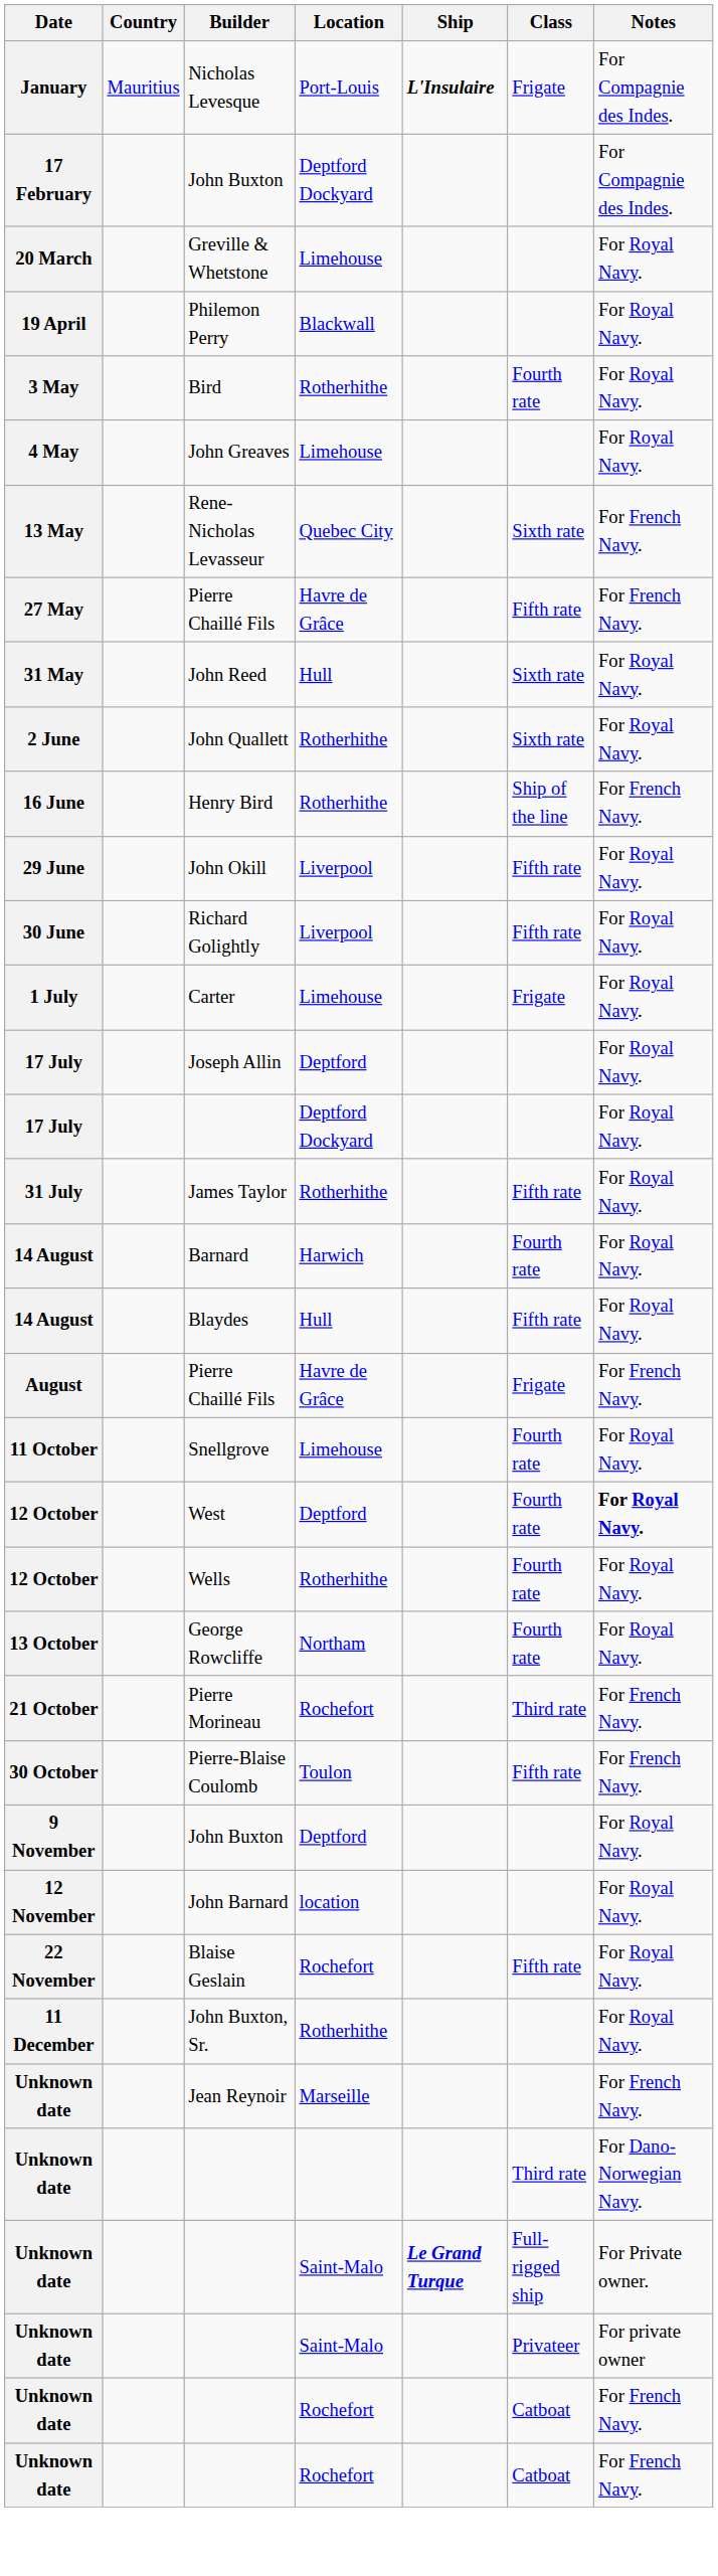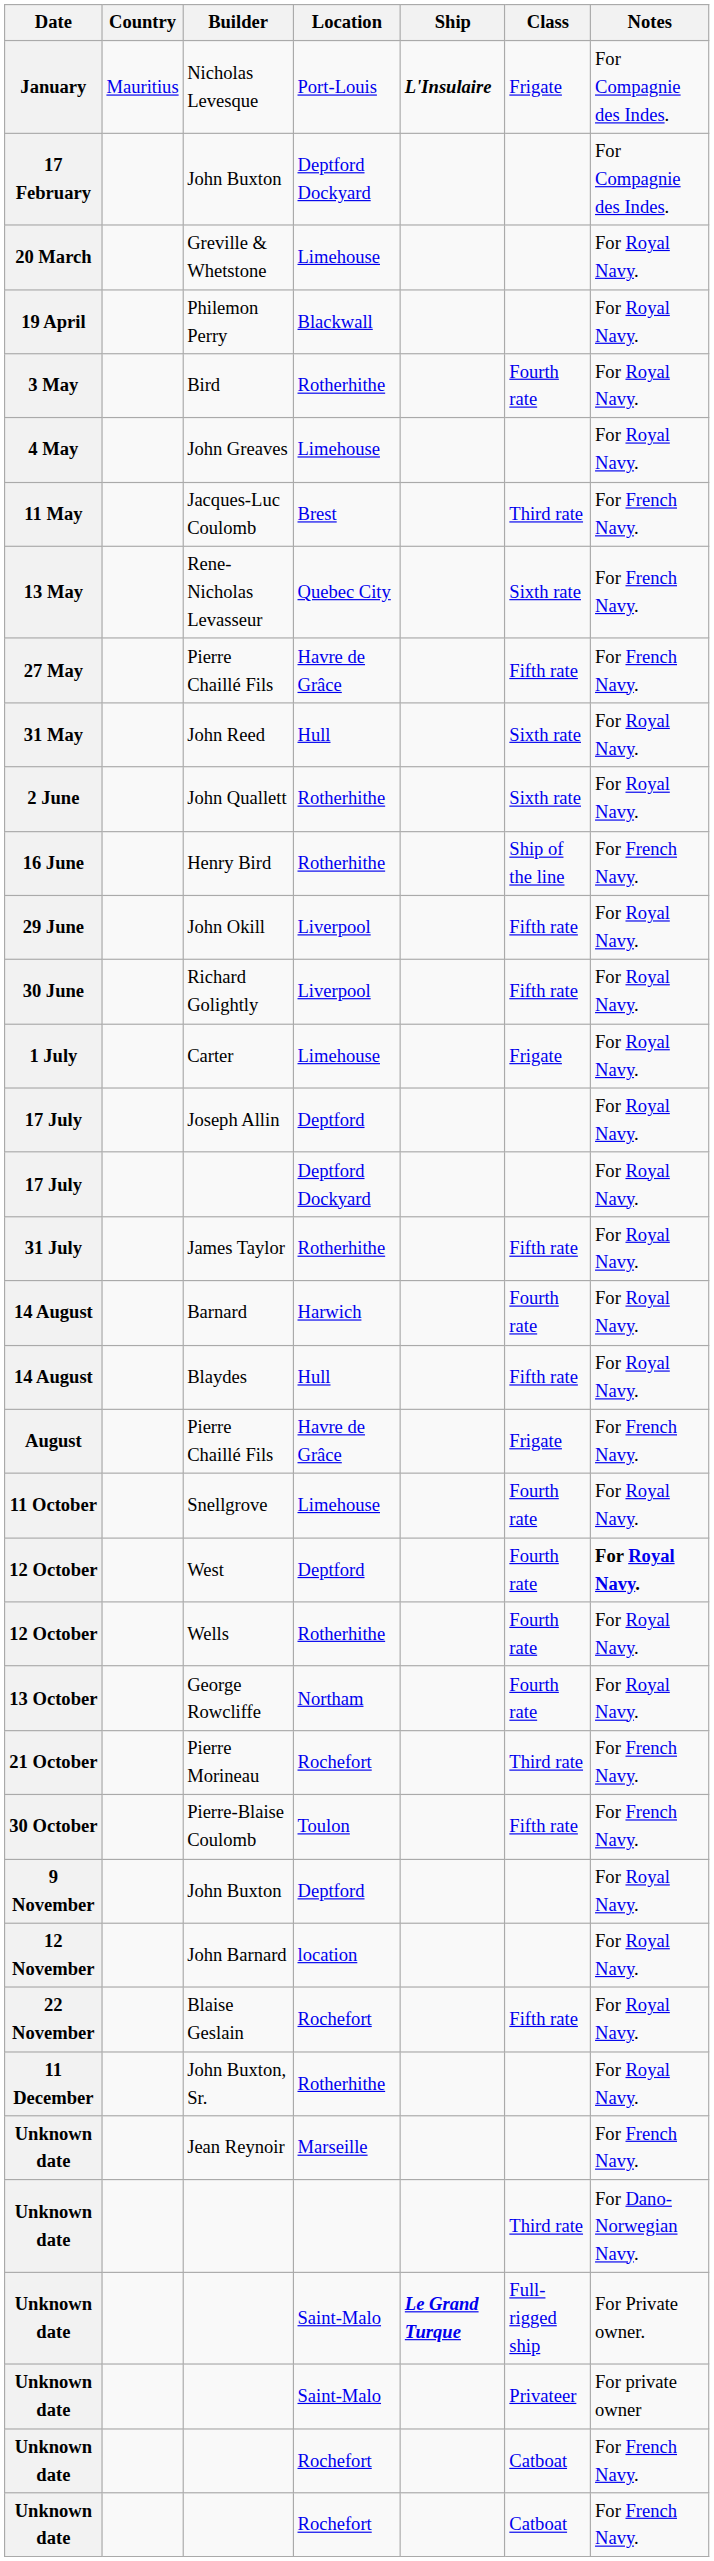 <table class="wikitable sortable" style="font-size:1.00em; line-height:1.5em;">
 <tr>
 <th>Date</th>
 <th>Country</th>
 <th>Builder</th>
 <th>Location</th>
 <th>Ship</th>
 <th>Class</th>
 <th>Notes</th>
 </tr>
 <tr ---->
 <th>January</th>
 <td> <a href='#'>Mauritius</a></td>
 <td>Nicholas Levesque</td>
 <td><a href='#'>Port-Louis</a></td>
 <td><strong><em>L'Insulaire</em></strong></td>
 <td><a href='#'>Frigate</a></td>
 <td>For <a href='#'>Compagnie des Indes</a>.</td>
 </tr>
 <tr ---->
 <th>17 February</th>
 <td></td>
 <td>John Buxton</td>
 <td><a href='#'>Deptford Dockyard</a></td>
 <td><strong></strong></td>
 <td></td>
 <td>For <a href='#'>Compagnie des Indes</a>.</td>
 </tr>
 <tr ---->
 <th>20 March</th>
 <td></td>
 <td>Greville & Whetstone</td>
 <td><a href='#'>Limehouse</a></td>
 <td><strong></strong></td>
 <td></td>
 <td>For <a href='#'>Royal Navy</a>.</td>
 </tr>
 <tr ---->
 <th>19 April</th>
 <td></td>
 <td>Philemon Perry</td>
 <td><a href='#'>Blackwall</a></td>
 <td><strong></strong></td>
 <td></td>
 <td>For <a href='#'>Royal Navy</a>.</td>
 </tr>
 <tr ---->
 <th>3 May</th>
 <td></td>
 <td>Bird</td>
 <td><a href='#'>Rotherhithe</a></td>
 <td><strong></strong></td>
 <td><a href='#'>Fourth rate</a></td>
 <td>For <a href='#'>Royal Navy</a>.</td>
 </tr>
 <tr ---->
 <th>4 May</th>
 <td></td>
 <td>John Greaves</td>
 <td><a href='#'>Limehouse</a></td>
 <td><strong></strong></td>
 <td></td>
 <td>For <a href='#'>Royal Navy</a>.</td>
+</tr>
+<tr ---->
+<th>11 May</th>
+<td></td>
+<td>Jacques-Luc Coulomb</td>
+<td><a href='#'>Brest</a></td>
+<td><strong></strong></td>
+<td><a href='#'>Third rate</a></td>
+<td>For <a href='#'>French Navy</a>.</td>
 </tr>
 <tr ---->
 <th>13 May</th>
 <td></td>
 <td>Rene-Nicholas Levasseur</td>
 <td><a href='#'>Quebec City</a></td>
 <td><strong></strong></td>
 <td><a href='#'>Sixth rate</a></td>
 <td>For <a href='#'>French Navy</a>.</td>
 </tr>
 <tr ---->
 <th>27 May</th>
 <td></td>
 <td>Pierre Chaillé Fils</td>
 <td><a href='#'>Havre de Grâce</a></td>
 <td><strong></strong></td>
 <td><a href='#'>Fifth rate</a></td>
 <td>For <a href='#'>French Navy</a>.</td>
 </tr>
 <tr ---->
 <th>31 May</th>
 <td></td>
 <td>John Reed</td>
 <td><a href='#'>Hull</a></td>
 <td><strong></strong></td>
 <td><a href='#'>Sixth rate</a></td>
 <td>For <a href='#'>Royal Navy</a>.</td>
 </tr>
 <tr ---->
 <th>2 June</th>
 <td></td>
 <td>John Quallett</td>
 <td><a href='#'>Rotherhithe</a></td>
 <td><strong></strong></td>
 <td><a href='#'>Sixth rate</a></td>
 <td>For <a href='#'>Royal Navy</a>.</td>
 </tr>
 <tr ---->
 <th>16 June</th>
 <td></td>
 <td>Henry Bird</td>
 <td><a href='#'>Rotherhithe</a></td>
 <td><strong></strong></td>
 <td><a href='#'>Ship of the line</a></td>
 <td>For <a href='#'>French Navy</a>.</td>
 </tr>
 <tr ---->
 <th>29 June</th>
 <td></td>
 <td>John Okill</td>
 <td><a href='#'>Liverpool</a></td>
 <td><strong></strong></td>
 <td><a href='#'>Fifth rate</a></td>
 <td>For <a href='#'>Royal Navy</a>.</td>
 </tr>
 <tr ---->
 <th>30 June</th>
 <td></td>
 <td>Richard Golightly</td>
 <td><a href='#'>Liverpool</a></td>
 <td><strong></strong></td>
 <td><a href='#'>Fifth rate</a></td>
 <td>For <a href='#'>Royal Navy</a>.</td>
 </tr>
 <tr ---->
 <th>1 July</th>
 <td></td>
 <td>Carter</td>
 <td><a href='#'>Limehouse</a></td>
 <td><strong></strong></td>
 <td><a href='#'>Frigate</a></td>
 <td>For <a href='#'>Royal Navy</a>.</td>
 </tr>
 <tr ---->
 <th>17 July</th>
 <td></td>
 <td>Joseph Allin</td>
 <td><a href='#'>Deptford</a></td>
 <td><strong></strong></td>
 <td></td>
 <td>For <a href='#'>Royal Navy</a>.</td>
 </tr>
 <tr ---->
 <th>17 July</th>
 <td></td>
 <td></td>
 <td><a href='#'>Deptford Dockyard</a></td>
 <td><strong></strong></td>
 <td></td>
 <td>For <a href='#'>Royal Navy</a>.</td>
 </tr>
 <tr ---->
 <th>31 July</th>
 <td></td>
 <td>James Taylor</td>
 <td><a href='#'>Rotherhithe</a></td>
 <td><strong></strong></td>
 <td><a href='#'>Fifth rate</a></td>
 <td>For <a href='#'>Royal Navy</a>.</td>
 </tr>
 <tr ---->
 <th>14 August</th>
 <td></td>
 <td>Barnard</td>
 <td><a href='#'>Harwich</a></td>
 <td><strong></strong></td>
 <td><a href='#'>Fourth rate</a></td>
 <td>For <a href='#'>Royal Navy</a>.</td>
 </tr>
 <tr ---->
 <th>14 August</th>
 <td></td>
 <td>Blaydes</td>
 <td><a href='#'>Hull</a></td>
 <td><strong></strong></td>
 <td><a href='#'>Fifth rate</a></td>
 <td>For <a href='#'>Royal Navy</a>.</td>
 </tr>
 <tr ---->
 <th>August</th>
 <td></td>
 <td>Pierre Chaillé Fils</td>
 <td><a href='#'>Havre de Grâce</a></td>
 <td><strong></strong></td>
 <td><a href='#'>Frigate</a></td>
 <td>For <a href='#'>French Navy</a>.</td>
 </tr>
 <tr ---->
 <th>11 October</th>
 <td></td>
 <td>Snellgrove</td>
 <td><a href='#'>Limehouse</a></td>
 <td><strong></strong></td>
 <td><a href='#'>Fourth rate</a></td>
 <td>For <a href='#'>Royal Navy</a>.</td>
 </tr>
 <tr ---->
 <th>12 October</th>
 <td></td>
 <td>West</td>
 <td><a href='#'>Deptford</a></td>
 <td><strong></strong></td>
 <td><a href='#'>Fourth rate</a></td>
 <td><strong>For <a href='#'>Royal Navy</a>.</strong></td>
 </tr>
 <tr ---->
 <th>12 October</th>
 <td></td>
 <td>Wells</td>
 <td><a href='#'>Rotherhithe</a></td>
 <td><strong></strong></td>
 <td><a href='#'>Fourth rate</a></td>
 <td>For <a href='#'>Royal Navy</a>.</td>
 </tr>
 <tr ---->
 <th>13 October</th>
 <td></td>
 <td>George Rowcliffe</td>
 <td><a href='#'>Northam</a></td>
 <td><strong></strong></td>
 <td><a href='#'>Fourth rate</a></td>
 <td>For <a href='#'>Royal Navy</a>.</td>
 </tr>
 <tr ---->
 <th>21 October</th>
 <td></td>
 <td>Pierre Morineau</td>
 <td><a href='#'>Rochefort</a></td>
 <td><strong></strong></td>
 <td><a href='#'>Third rate</a></td>
 <td>For <a href='#'>French Navy</a>.</td>
 </tr>
 <tr ---->
 <th>30 October</th>
 <td></td>
 <td>Pierre-Blaise Coulomb</td>
 <td><a href='#'>Toulon</a></td>
 <td><strong></strong></td>
 <td><a href='#'>Fifth rate</a></td>
 <td>For <a href='#'>French Navy</a>.</td>
 </tr>
 <tr ---->
 <th>9 November</th>
 <td></td>
 <td>John Buxton</td>
 <td><a href='#'>Deptford</a></td>
 <td><strong></strong></td>
 <td></td>
 <td>For <a href='#'>Royal Navy</a>.</td>
 </tr>
 <tr ---->
 <th>12 November</th>
 <td></td>
 <td>John Barnard</td>
 <td><a href='#'>location</a></td>
 <td><strong></strong></td>
 <td></td>
 <td>For <a href='#'>Royal Navy</a>.</td>
 </tr>
 <tr ---->
 <th>22 November</th>
 <td></td>
 <td>Blaise Geslain</td>
 <td><a href='#'>Rochefort</a></td>
 <td><strong></strong></td>
 <td><a href='#'>Fifth rate</a></td>
 <td>For <a href='#'>Royal Navy</a>.</td>
 </tr>
 <tr ---->
 <th>11 December</th>
 <td></td>
 <td>John Buxton, Sr.</td>
 <td><a href='#'>Rotherhithe</a></td>
 <td><strong></strong></td>
 <td></td>
 <td>For <a href='#'>Royal Navy</a>.</td>
 </tr>
 <tr ---->
 <th>Unknown date</th>
 <td></td>
 <td>Jean Reynoir</td>
 <td><a href='#'>Marseille</a></td>
 <td><strong></strong></td>
 <td></td>
 <td>For <a href='#'>French Navy</a>.</td>
 </tr>
 <tr ---->
 <th>Unknown date</th>
 <td></td>
 <td></td>
 <td></td>
 <td><strong></strong></td>
 <td><a href='#'>Third rate</a></td>
 <td>For <a href='#'>Dano-Norwegian Navy</a>.</td>
 </tr>
 <tr ---->
 <th>Unknown date</th>
 <td></td>
 <td></td>
 <td><a href='#'>Saint-Malo</a></td>
 <td><strong><a href='#'><em>Le Grand Turque</em></a></strong></td>
 <td><a href='#'>Full-rigged ship</a></td>
 <td>For Private owner.</td>
 </tr>
 <tr ---->
 <th>Unknown date</th>
 <td></td>
 <td></td>
 <td><a href='#'>Saint-Malo</a></td>
 <td><strong></strong></td>
 <td><a href='#'>Privateer</a></td>
 <td>For private owner</td>
 </tr>
 <tr ---->
 <th>Unknown date</th>
 <td></td>
 <td></td>
 <td><a href='#'>Rochefort</a></td>
 <td><strong></strong></td>
 <td><a href='#'>Catboat</a></td>
 <td>For <a href='#'>French Navy</a>.</td>
 </tr>
 <tr ---->
 <th>Unknown date</th>
 <td></td>
 <td></td>
 <td><a href='#'>Rochefort</a></td>
 <td><strong></strong></td>
 <td><a href='#'>Catboat</a></td>
 <td>For <a href='#'>French Navy</a>.</td>
 </tr>
 </table>
